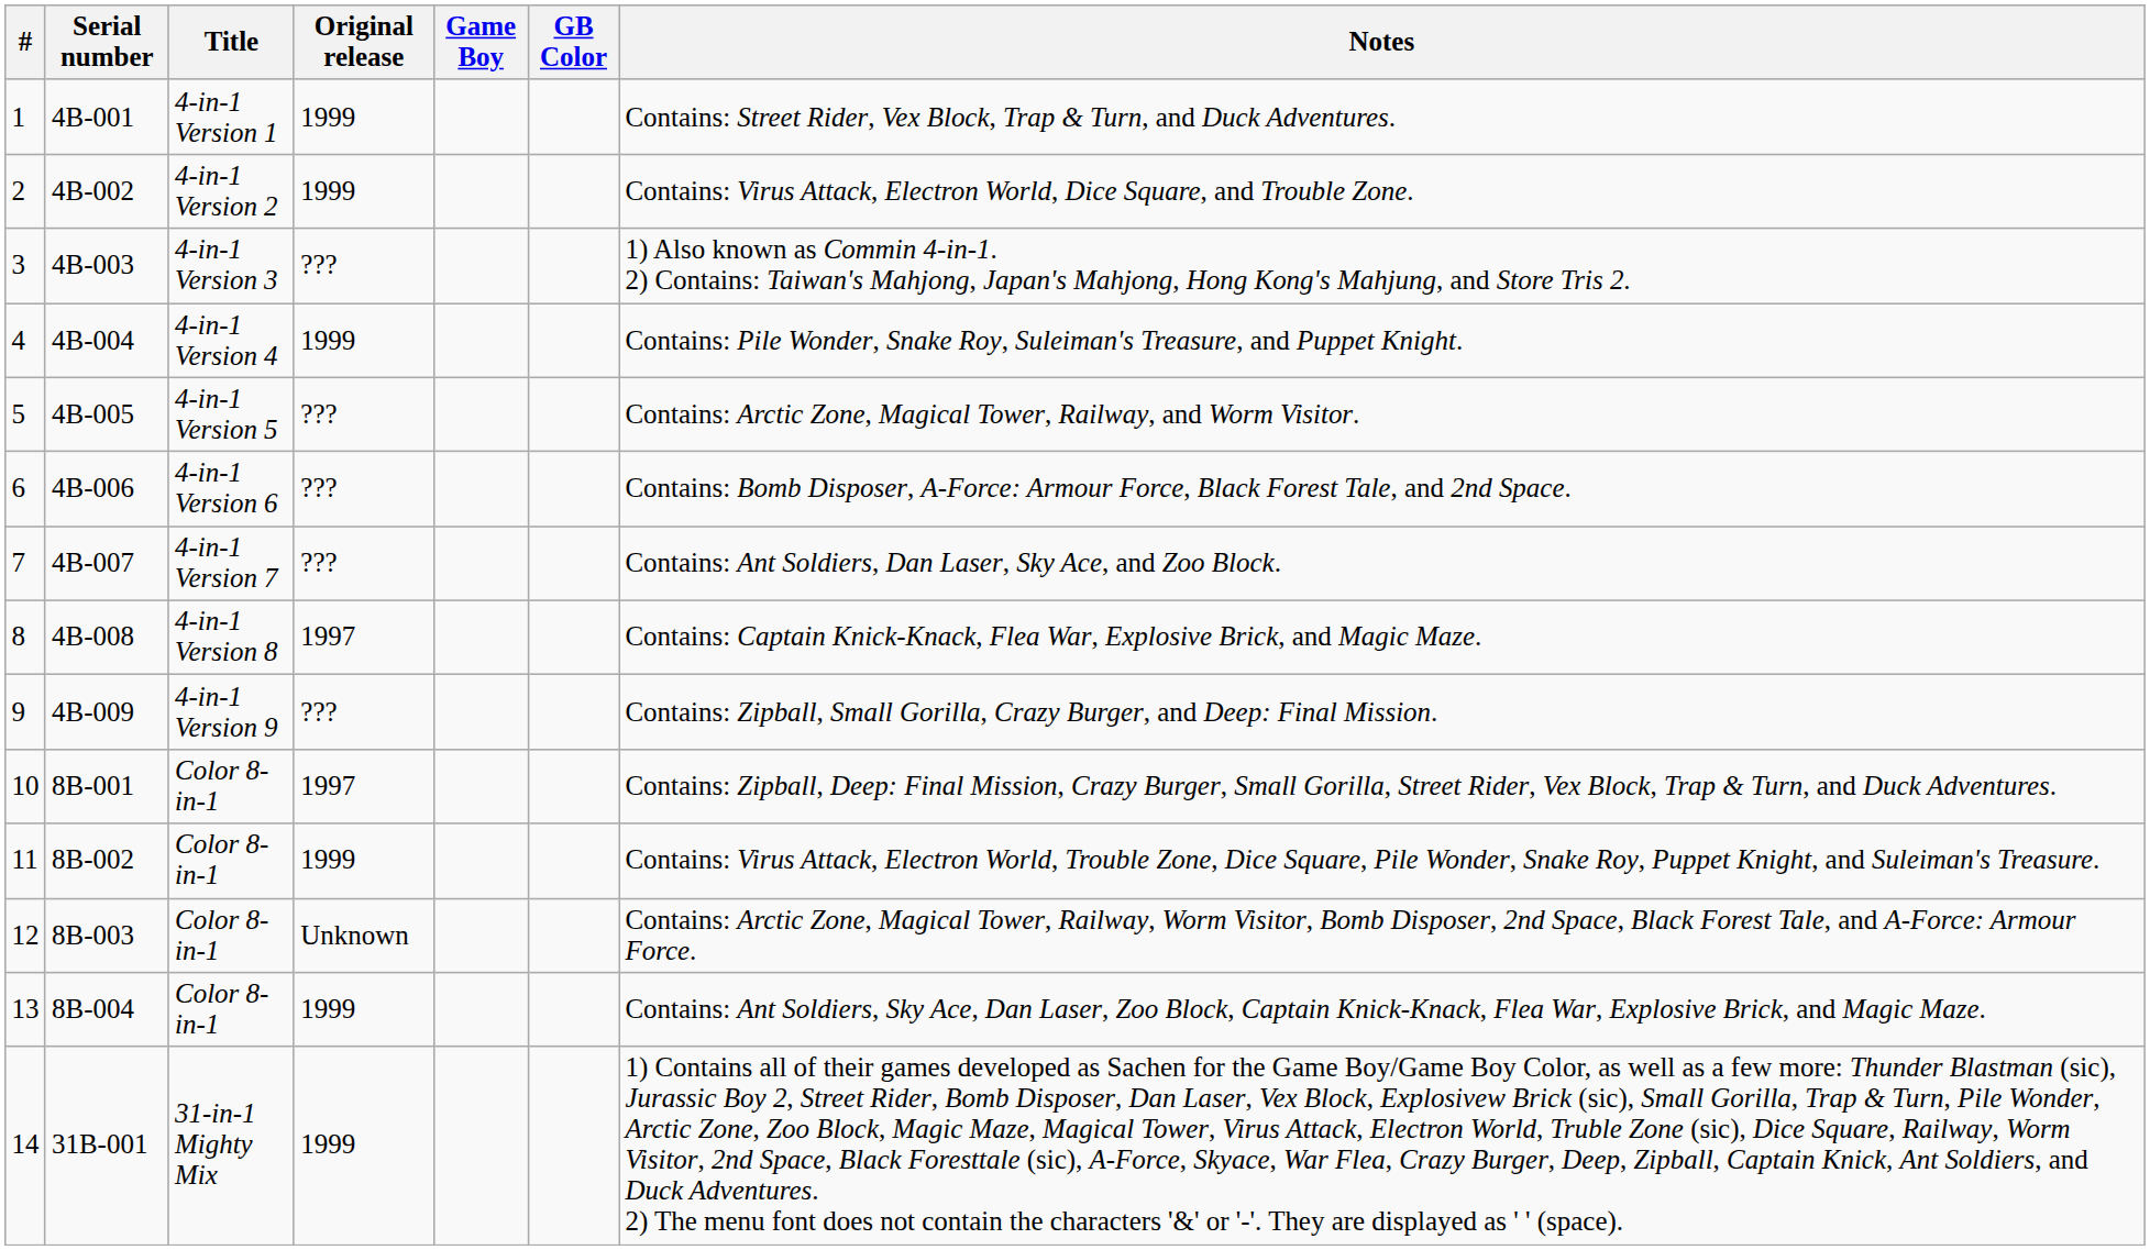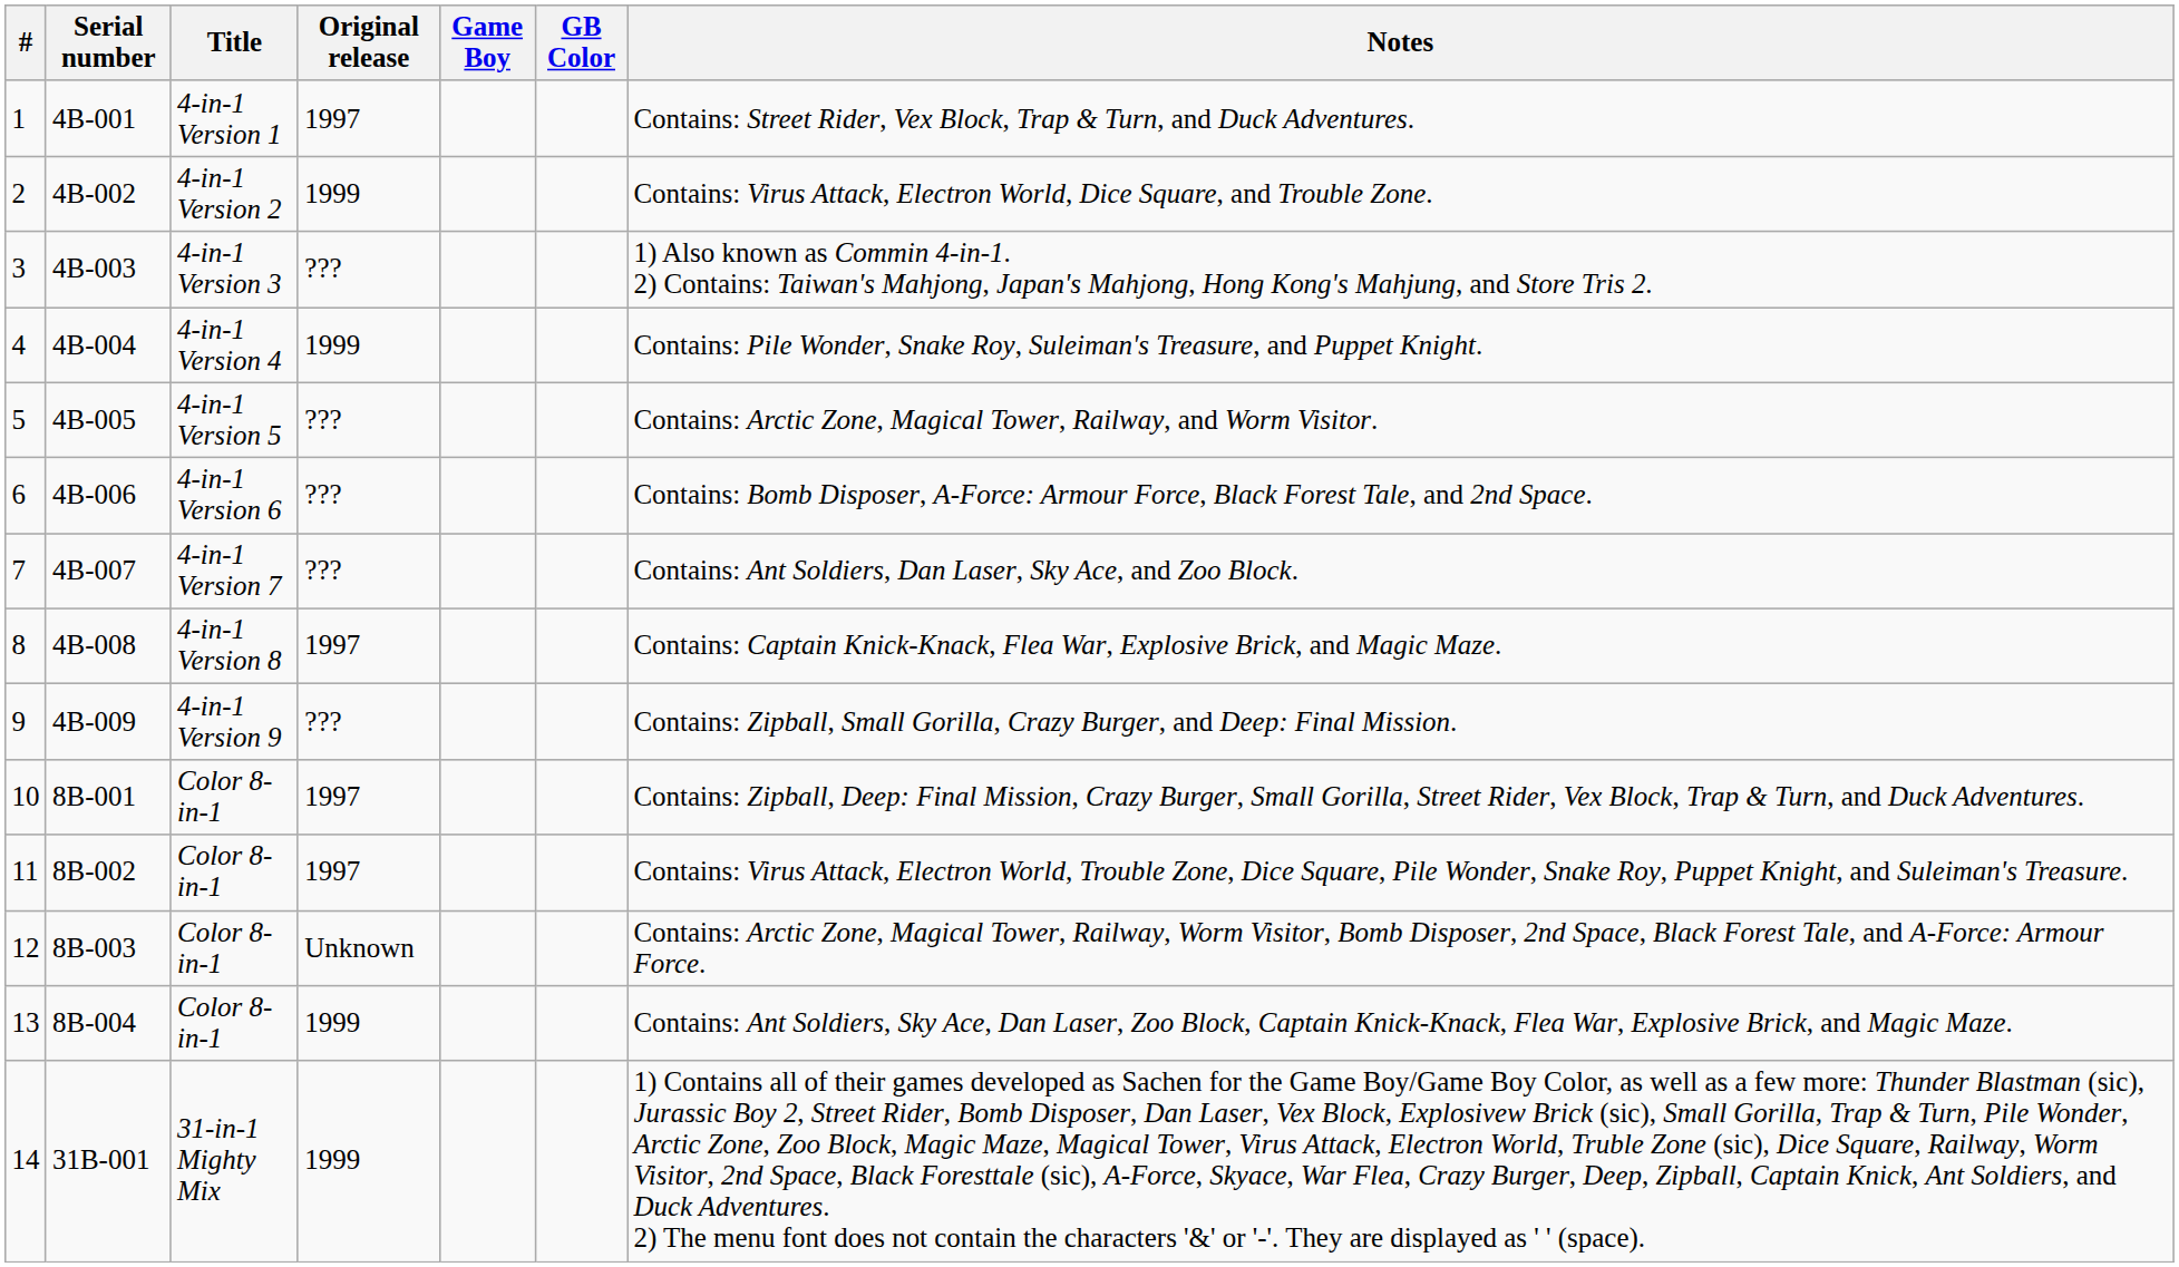 <table class="wikitable sortable">
 <tr>
 <th scope="col">#</th>
 <th scope="col">Serial number</th>
 <th scope="col">Title</th>
 <th scope="col">Original release</th>
 <th scope="col"><a href='#'>Game Boy</a></th>
 <th scope="col"><a href='#'>GB Color</a></th>
 <th scope="col">Notes</th>
 </tr>
 <tr>
 <td>1</td>
 <td>4B-001</td>
 <td><em>4-in-1 Version 1</em></td>
-<td>1999</td>
+<td>1997</td>
 <td></td>
 <td></td>
 <td>Contains: <em>Street Rider</em>, <em>Vex Block</em>, <em>Trap & Turn</em>, and <em>Duck Adventures</em>.</td>
 </tr>
 <tr>
 <td>2</td>
 <td>4B-002</td>
 <td><em>4-in-1 Version 2</em></td>
 <td>1999</td>
 <td></td>
 <td></td>
 <td>Contains: <em>Virus Attack</em>, <em>Electron World</em>, <em>Dice Square</em>, and <em>Trouble Zone</em>.</td>
 </tr>
 <tr>
 <td>3</td>
 <td>4B-003</td>
 <td><em>4-in-1 Version 3</em></td>
 <td>???</td>
 <td></td>
 <td></td>
 <td>1) Also known as <em>Commin 4-in-1</em>.<br>2) Contains: <em>Taiwan's Mahjong</em>, <em>Japan's Mahjong</em>, <em>Hong Kong's Mahjung</em>, and <em>Store Tris 2</em>.</td>
 </tr>
 <tr>
 <td>4</td>
 <td>4B-004</td>
 <td><em>4-in-1 Version 4</em></td>
 <td>1999</td>
 <td></td>
 <td></td>
 <td>Contains: <em>Pile Wonder</em>, <em>Snake Roy</em>, <em>Suleiman's Treasure</em>, and <em>Puppet Knight</em>.</td>
 </tr>
 <tr>
 <td>5</td>
 <td>4B-005</td>
 <td><em>4-in-1 Version 5</em></td>
 <td>???</td>
 <td></td>
 <td></td>
 <td>Contains: <em>Arctic Zone</em>, <em>Magical Tower</em>, <em>Railway</em>, and <em>Worm Visitor</em>.</td>
 </tr>
 <tr>
 <td>6</td>
 <td>4B-006</td>
 <td><em>4-in-1 Version 6</em></td>
 <td>???</td>
 <td></td>
 <td></td>
 <td>Contains: <em>Bomb Disposer</em>, <em>A-Force: Armour Force</em>, <em>Black Forest Tale</em>, and <em>2nd Space</em>.</td>
 </tr>
 <tr>
 <td>7</td>
 <td>4B-007</td>
 <td><em>4-in-1 Version 7</em></td>
 <td>???</td>
 <td></td>
 <td></td>
 <td>Contains: <em>Ant Soldiers</em>, <em>Dan Laser</em>, <em>Sky Ace</em>, and <em>Zoo Block</em>.</td>
 </tr>
 <tr>
 <td>8</td>
 <td>4B-008</td>
 <td><em>4-in-1 Version 8</em></td>
 <td>1997</td>
 <td></td>
 <td></td>
 <td>Contains: <em>Captain Knick-Knack</em>, <em>Flea War</em>, <em>Explosive Brick</em>, and <em>Magic Maze</em>.</td>
 </tr>
 <tr>
 <td>9</td>
 <td>4B-009</td>
 <td><em>4-in-1 Version 9</em></td>
 <td>???</td>
 <td></td>
 <td></td>
 <td>Contains: <em>Zipball</em>, <em>Small Gorilla</em>, <em>Crazy Burger</em>, and <em>Deep: Final Mission</em>.</td>
 </tr>
 <tr>
 <td>10</td>
 <td>8B-001</td>
 <td><em>Color 8-in-1</em></td>
 <td>1997</td>
 <td></td>
 <td></td>
 <td>Contains: <em>Zipball</em>, <em>Deep: Final Mission</em>, <em>Crazy Burger</em>, <em>Small Gorilla</em>, <em>Street Rider</em>, <em>Vex Block</em>, <em>Trap & Turn</em>, and <em>Duck Adventures</em>.</td>
 </tr>
 <tr>
 <td>11</td>
 <td>8B-002</td>
 <td><em>Color 8-in-1</em></td>
-<td>1999</td>
+<td>1997</td>
 <td></td>
 <td></td>
 <td>Contains: <em>Virus Attack</em>, <em>Electron World</em>, <em>Trouble Zone</em>, <em>Dice Square</em>, <em>Pile Wonder</em>, <em>Snake Roy</em>, <em>Puppet Knight</em>, and <em>Suleiman's Treasure</em>.</td>
 </tr>
 <tr>
 <td>12</td>
 <td>8B-003</td>
 <td><em>Color 8-in-1</em></td>
 <td>Unknown</td>
 <td></td>
 <td></td>
 <td>Contains: <em>Arctic Zone</em>, <em>Magical Tower</em>, <em>Railway</em>, <em>Worm Visitor</em>, <em>Bomb Disposer</em>, <em>2nd Space</em>, <em>Black Forest Tale</em>, and <em>A-Force: Armour Force</em>.</td>
 </tr>
 <tr>
 <td>13</td>
 <td>8B-004</td>
 <td><em>Color 8-in-1</em></td>
 <td>1999</td>
 <td></td>
 <td></td>
 <td>Contains: <em>Ant Soldiers</em>, <em>Sky Ace</em>, <em>Dan Laser</em>, <em>Zoo Block</em>, <em>Captain Knick-Knack</em>, <em>Flea War</em>, <em>Explosive Brick</em>, and <em>Magic Maze</em>.</td>
 </tr>
 <tr>
 <td>14</td>
 <td>31B-001</td>
 <td><em>31-in-1 Mighty Mix</em></td>
 <td>1999</td>
 <td></td>
 <td></td>
 <td>1) Contains all of their games developed as Sachen for the Game Boy/Game Boy Color, as well as a few more: <em>Thunder Blastman</em> (sic), <em>Jurassic Boy 2</em>, <em>Street Rider</em>, <em>Bomb Disposer</em>, <em>Dan Laser</em>, <em>Vex Block</em>, <em>Explosivew Brick</em> (sic), <em>Small Gorilla</em>, <em>Trap & Turn</em>, <em>Pile Wonder</em>, <em>Arctic Zone</em>, <em>Zoo Block</em>, <em>Magic Maze</em>, <em>Magical Tower</em>, <em>Virus Attack</em>, <em>Electron World</em>, <em>Truble Zone</em> (sic), <em>Dice Square</em>, <em>Railway</em>, <em>Worm Visitor</em>, <em>2nd Space</em>, <em>Black Foresttale</em> (sic), <em>A-Force</em>, <em>Skyace</em>, <em>War Flea</em>, <em>Crazy Burger</em>, <em>Deep</em>, <em>Zipball</em>, <em>Captain Knick</em>, <em>Ant Soldiers</em>, and <em>Duck Adventures</em>.<br>2) The menu font does not contain the characters '&' or '-'. They are displayed as ' ' (space).</td>
 </tr>
 </table>
